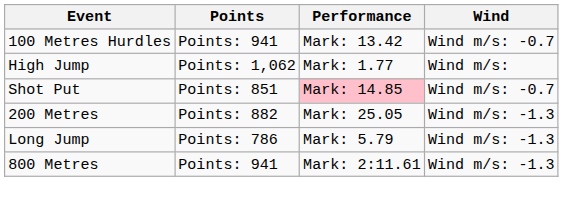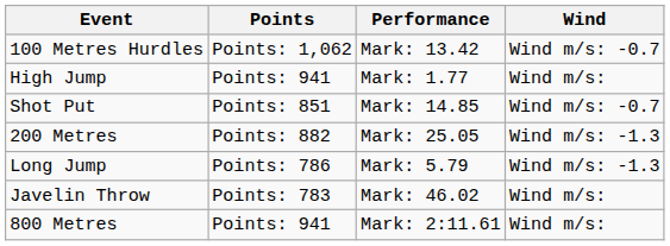 <table class="wikitable sortable">
 <tr>
 <th>Event</th>
 <th>Points</th>
 <th>Performance</th>
 <th>Wind</th>
 </tr>
 <tr>
 <td>100 Metres Hurdles</td>
-<td>Points: 941</td>
+<td>Points: 1,062</td>
 <td>Mark: 13.42</td>
 <td>Wind m/s: -0.7</td>
 </tr>
 <tr>
 <td>High Jump</td>
-<td>Points: 1,062</td>
+<td>Points: 941</td>
 <td>Mark: 1.77</td>
 <td>Wind m/s:</td>
 </tr>
 <tr>
 <td>Shot Put</td>
 <td>Points: 851</td>
-<td style="background: pink;">Mark: 14.85</td>
+<td>Mark: 14.85</td>
 <td>Wind m/s: -0.7</td>
 </tr>
 <tr>
 <td>200 Metres</td>
 <td>Points: 882</td>
 <td>Mark: 25.05</td>
 <td>Wind m/s: -1.3</td>
 </tr>
 <tr>
 <td>Long Jump</td>
 <td>Points: 786</td>
 <td>Mark: 5.79</td>
 <td>Wind m/s: -1.3</td>
 </tr>
 <tr>
+<td>Javelin Throw</td>
+<td>Points: 783</td>
+<td>Mark: 46.02</td>
+<td>Wind m/s:</td>
+</tr>
+<tr>
 <td>800 Metres</td>
 <td>Points: 941</td>
 <td>Mark: 2:11.61</td>
-<td>Wind m/s: -1.3</td>
+<td>Wind m/s:</td>
 </tr>
 </table>
